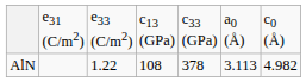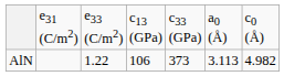 <table class="wikitable" style="margin-left: auto; margin-right: auto; border: none;">
 <tr>
 <th></th>
 <td>e<sub>31</sub><br>(C/m<sup>2</sup>)</td>
 <td>e<sub>33</sub><br>(C/m<sup>2</sup>)</td>
 <td>c<sub>13</sub><br>(GPa)</td>
 <td>c<sub>33</sub><br>(GPa)</td>
 <td>a<sub>0</sub><br>(Å)</td>
 <td>c<sub>0</sub><br>(Å)</td>
 </tr>
 <tr>
 <td>AlN</td>
 <td></td>
 <td>1.22</td>
-<td>108</td>
-<td>378</td>
+<td>106</td>
+<td>373</td>
 <td>3.113</td>
 <td>4.982</td>
 </tr>
 </table>
